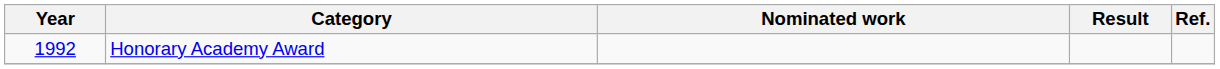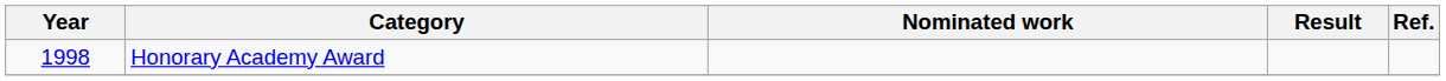 <table class=wikitable>
 <tr>
 <th scope="col" style="width:5em;">Year</th>
 <th scope="col" style="width:26em;">Category</th>
 <th scope="col" style="width:25em;">Nominated work</th>
 <th scope="col" style="width:5em;">Result</th>
 <th>Ref.</th>
 </tr>
 <tr>
-<td style="text-align:center;"><a href='#'>1992</a></td>
+<td style="text-align:center;"><a href='#'>1998</a></td>
 <td><a href='#'>Honorary Academy Award</a></td>
 <td></td>
 <td></td>
 <td></td>
 </tr>
 <tr>
 </tr>
 </table>
